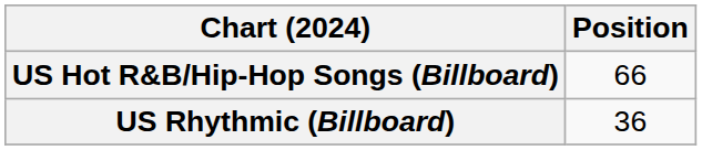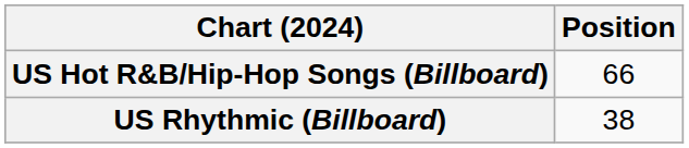 <table class="wikitable sortable plainrowheaders" style="text-align:center">
 <tr>
 <th scope="col">Chart (2024)</th>
 <th scope="col">Position</th>
 </tr>
 <tr>
 <th scope="row">US Hot R&B/Hip-Hop Songs (<em>Billboard</em>)</th>
 <td>66</td>
 </tr>
 <tr>
 <th scope="row">US Rhythmic (<em>Billboard</em>)</th>
-<td>36</td>
+<td>38</td>
 </tr>
 </table>
